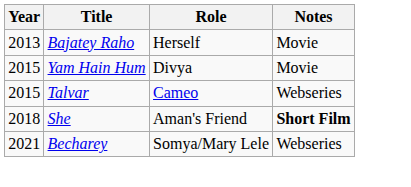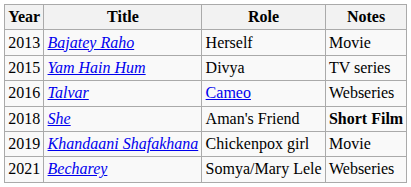 <table class="wikitable" |->
 <tr>
 <th>Year</th>
 <th>Title</th>
 <th>Role</th>
 <th>Notes</th>
 </tr>
 <tr>
 <td>2013</td>
 <td><em><a href='#'>Bajatey Raho</a></em></td>
 <td>Herself</td>
 <td>Movie</td>
 </tr>
 <tr>
 <td>2015</td>
 <td><em><a href='#'>Yam Hain Hum</a></em></td>
 <td>Divya</td>
-<td>Movie</td>
+<td>TV series</td>
 </tr>
 <tr>
-<td>2015</td>
+<td>2016</td>
 <td><em><a href='#'>Talvar</a></em></td>
 <td><a href='#'>Cameo</a></td>
 <td>Webseries</td>
 </tr>
 <tr>
 <td>2018</td>
 <td><em><a href='#'>She</a></em></td>
 <td>Aman's Friend</td>
 <td><strong>Short Film</strong></td>
 </tr>
 <tr>
+<td>2019</td>
+<td><em><a href='#'>Khandaani Shafakhana</a></em></td>
+<td>Chickenpox girl</td>
+<td>Movie</td>
+</tr>
+<tr>
 <td>2021</td>
 <td><em><a href='#'>Becharey</a></em></td>
 <td>Somya/Mary Lele</td>
 <td>Webseries</td>
 </tr>
 </table>
